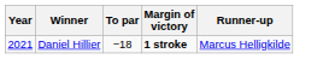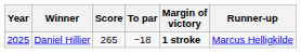 <table class=wikitable style="font-size:95%">
 <tr>
 <th>Year</th>
 <th>Winner</th>
+<th>Score</th>
 <th>To par</th>
 <th>Margin of<br>victory</th>
 <th>Runner-up</th>
 </tr>
 <tr>
-<td><a href='#'>2021</a></td>
+<td><a href='#'>2025</a></td>
 <td> <a href='#'>Daniel Hillier</a></td>
+<td align=center>265</td>
 <td align=center>−18</td>
 <td><strong>1 stroke</strong></td>
 <td> <a href='#'>Marcus Helligkilde</a></td>
 </tr>
 </table>
